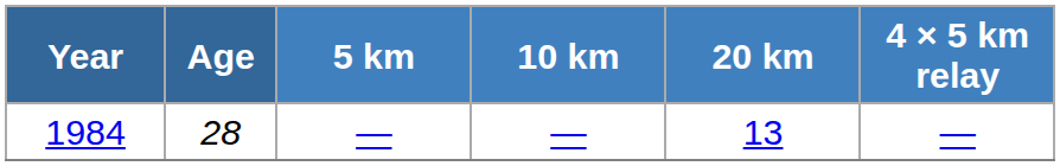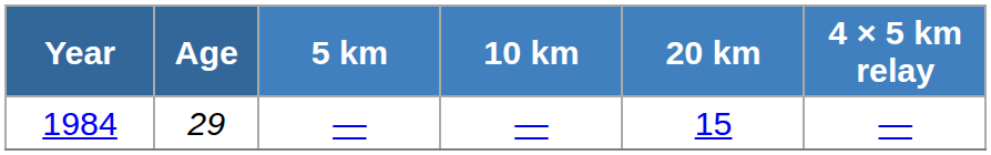 <table class="wikitable" style="font-size:95%; text-align:center; border:grey solid 1px; border-collapse:collapse; background:#ffffff;">
 <tr>
 <th style="background-color:#369; color:white; width:60px;"> Year </th>
 <th style="background-color:#369; color:white; width:40px;"> Age </th>
 <th style="background-color:#4180be; color:white; width:75px;"> 5 km </th>
 <th style="background-color:#4180be; color:white; width:75px;"> 10 km </th>
 <th style="background-color:#4180be; color:white; width:75px;"> 20 km </th>
 <th style="background-color:#4180be; color:white; width:75px;"> 4 × 5 km <br> relay </th>
 </tr>
 <tr>
 <td><a href='#'>1984</a></td>
-<td><em>28</em></td>
+<td><em>29</em></td>
 <td><a href='#'>—</a></td>
 <td><a href='#'>—</a></td>
-<td><a href='#'>13</a></td>
+<td><a href='#'>15</a></td>
 <td><a href='#'>—</a></td>
 </tr>
 <tr>
 </tr>
 </table>
